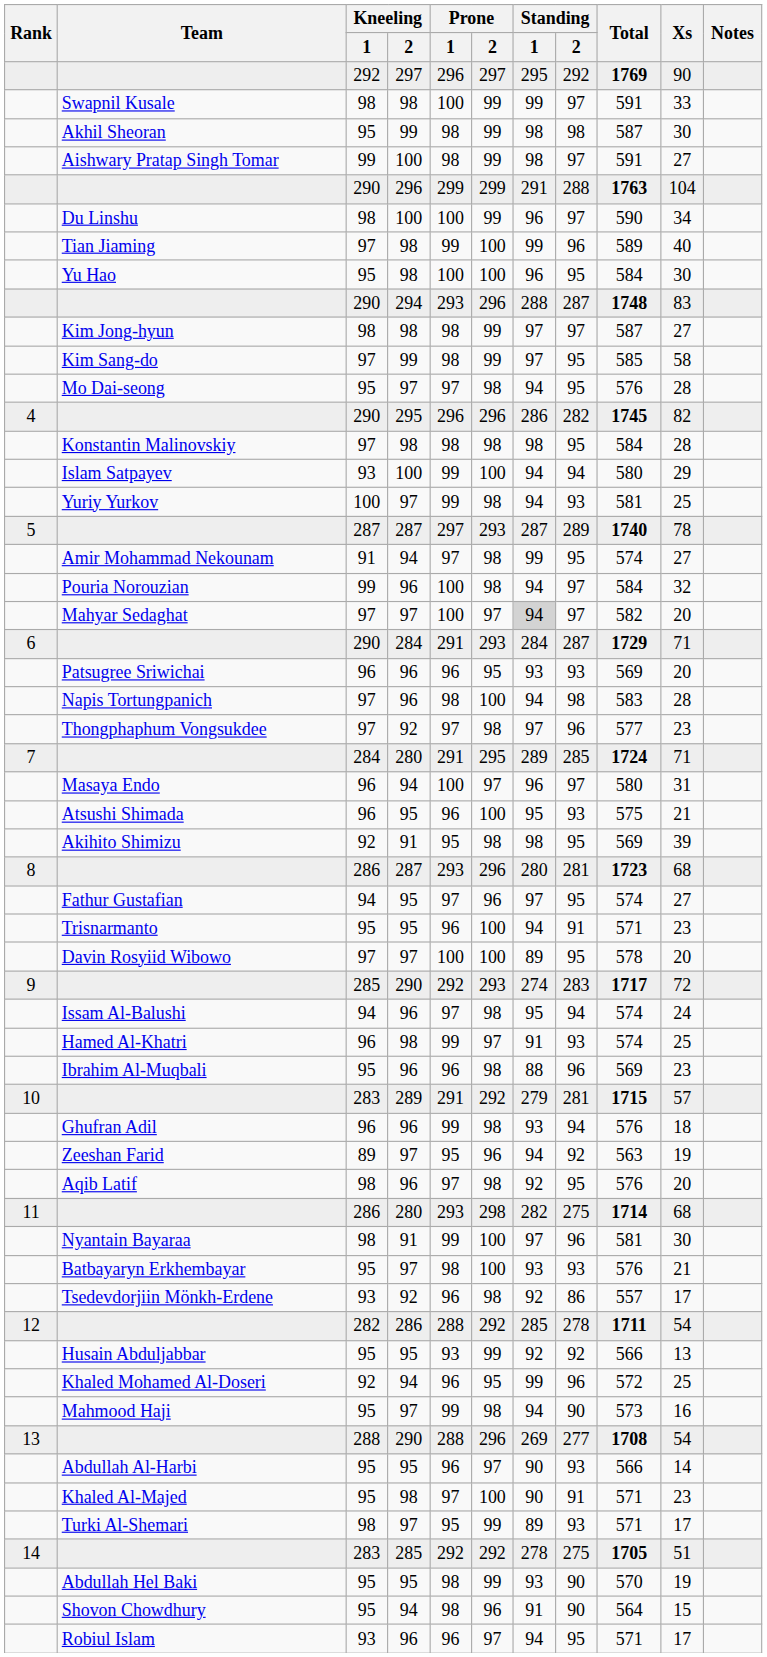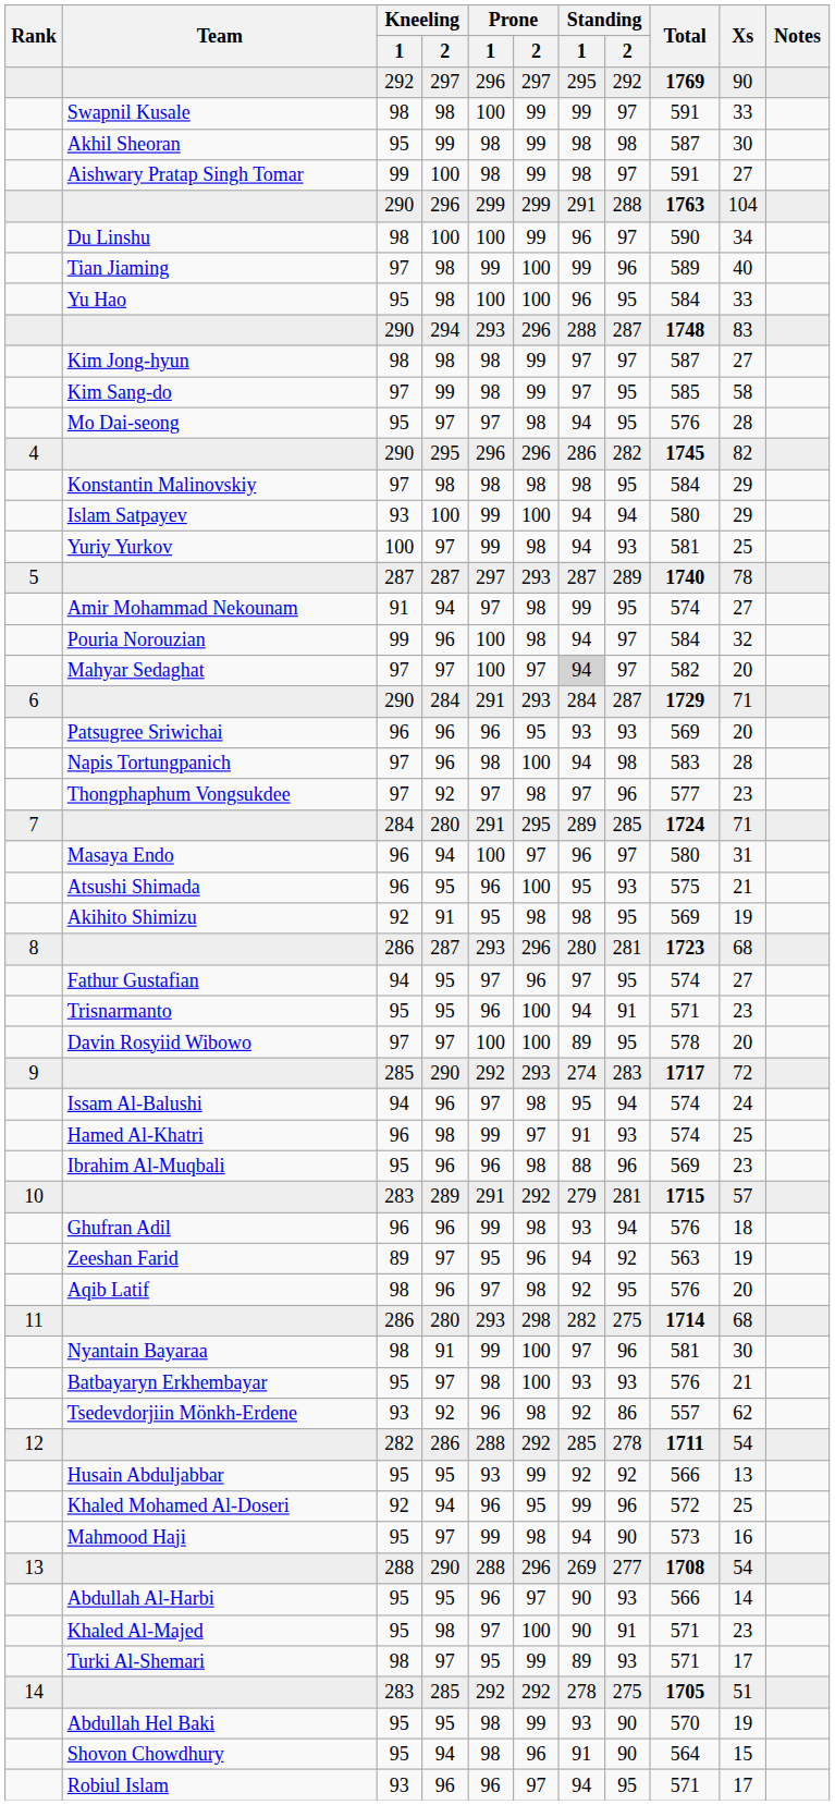 <table class="wikitable" style="text-align:center">
 <tr>
 <th rowspan=2 width=40>Rank</th>
 <th rowspan=2 width=250>Team</th>
 <th colspan=2>Kneeling</th>
 <th colspan=2>Prone</th>
 <th colspan=2>Standing</th>
 <th rowspan=2 width=50>Total</th>
 <th rowspan=2 width=30>Xs</th>
 <th rowspan=2 width=45>Notes</th>
 </tr>
 <tr>
 <th width=30>1</th>
 <th width=30>2</th>
 <th width=30>1</th>
 <th width=30>2</th>
 <th width=30>1</th>
 <th width=30>2</th>
 </tr>
 <tr bgcolor=eeeeee>
 <td></td>
 <td align=left></td>
 <td>292</td>
 <td>297</td>
 <td>296</td>
 <td>297</td>
 <td>295</td>
 <td>292</td>
 <td><strong>1769</strong></td>
 <td>90</td>
 <td></td>
 </tr>
 <tr>
 <td></td>
 <td align=left><a href='#'>Swapnil Kusale</a></td>
 <td>98</td>
 <td>98</td>
 <td>100</td>
 <td>99</td>
 <td>99</td>
 <td>97</td>
 <td>591</td>
 <td>33</td>
 <td></td>
 </tr>
 <tr>
 <td></td>
 <td align=left><a href='#'>Akhil Sheoran</a></td>
 <td>95</td>
 <td>99</td>
 <td>98</td>
 <td>99</td>
 <td>98</td>
 <td>98</td>
 <td>587</td>
 <td>30</td>
 <td></td>
 </tr>
 <tr>
 <td></td>
 <td align=left><a href='#'>Aishwary Pratap Singh Tomar</a></td>
 <td>99</td>
 <td>100</td>
 <td>98</td>
 <td>99</td>
 <td>98</td>
 <td>97</td>
 <td>591</td>
 <td>27</td>
 <td></td>
 </tr>
 <tr bgcolor=eeeeee>
 <td></td>
 <td align=left></td>
 <td>290</td>
 <td>296</td>
 <td>299</td>
 <td>299</td>
 <td>291</td>
 <td>288</td>
 <td><strong>1763</strong></td>
 <td>104</td>
 <td></td>
 </tr>
 <tr>
 <td></td>
 <td align=left><a href='#'>Du Linshu</a></td>
 <td>98</td>
 <td>100</td>
 <td>100</td>
 <td>99</td>
 <td>96</td>
 <td>97</td>
 <td>590</td>
 <td>34</td>
 <td></td>
 </tr>
 <tr>
 <td></td>
 <td align=left><a href='#'>Tian Jiaming</a></td>
 <td>97</td>
 <td>98</td>
 <td>99</td>
 <td>100</td>
 <td>99</td>
 <td>96</td>
 <td>589</td>
 <td>40</td>
 <td></td>
 </tr>
 <tr>
 <td></td>
 <td align=left><a href='#'>Yu Hao</a></td>
 <td>95</td>
 <td>98</td>
 <td>100</td>
 <td>100</td>
 <td>96</td>
 <td>95</td>
 <td>584</td>
-<td>30</td>
+<td>33</td>
 <td></td>
 </tr>
 <tr bgcolor=eeeeee>
 <td></td>
 <td align=left></td>
 <td>290</td>
 <td>294</td>
 <td>293</td>
 <td>296</td>
 <td>288</td>
 <td>287</td>
 <td><strong>1748</strong></td>
 <td>83</td>
 <td></td>
 </tr>
 <tr>
 <td></td>
 <td align=left><a href='#'>Kim Jong-hyun</a></td>
 <td>98</td>
 <td>98</td>
 <td>98</td>
 <td>99</td>
 <td>97</td>
 <td>97</td>
 <td>587</td>
 <td>27</td>
 <td></td>
 </tr>
 <tr>
 <td></td>
 <td align=left><a href='#'>Kim Sang-do</a></td>
 <td>97</td>
 <td>99</td>
 <td>98</td>
 <td>99</td>
 <td>97</td>
 <td>95</td>
 <td>585</td>
 <td>58</td>
 <td></td>
 </tr>
 <tr>
 <td></td>
 <td align=left><a href='#'>Mo Dai-seong</a></td>
 <td>95</td>
 <td>97</td>
 <td>97</td>
 <td>98</td>
 <td>94</td>
 <td>95</td>
 <td>576</td>
 <td>28</td>
 <td></td>
 </tr>
 <tr bgcolor=eeeeee>
 <td>4</td>
 <td align=left></td>
 <td>290</td>
 <td>295</td>
 <td>296</td>
 <td>296</td>
 <td>286</td>
 <td>282</td>
 <td><strong>1745</strong></td>
 <td>82</td>
 <td></td>
 </tr>
 <tr>
 <td></td>
 <td align=left><a href='#'>Konstantin Malinovskiy</a></td>
 <td>97</td>
 <td>98</td>
 <td>98</td>
 <td>98</td>
 <td>98</td>
 <td>95</td>
 <td>584</td>
-<td>28</td>
+<td>29</td>
 <td></td>
 </tr>
 <tr>
 <td></td>
 <td align=left><a href='#'>Islam Satpayev</a></td>
 <td>93</td>
 <td>100</td>
 <td>99</td>
 <td>100</td>
 <td>94</td>
 <td>94</td>
 <td>580</td>
 <td>29</td>
 <td></td>
 </tr>
 <tr>
 <td></td>
 <td align=left><a href='#'>Yuriy Yurkov</a></td>
 <td>100</td>
 <td>97</td>
 <td>99</td>
 <td>98</td>
 <td>94</td>
 <td>93</td>
 <td>581</td>
 <td>25</td>
 <td></td>
 </tr>
 <tr bgcolor=eeeeee>
 <td>5</td>
 <td align=left></td>
 <td>287</td>
 <td>287</td>
 <td>297</td>
 <td>293</td>
 <td>287</td>
 <td>289</td>
 <td><strong>1740</strong></td>
 <td>78</td>
 <td></td>
 </tr>
 <tr>
 <td></td>
 <td align=left><a href='#'>Amir Mohammad Nekounam</a></td>
 <td>91</td>
 <td>94</td>
 <td>97</td>
 <td>98</td>
 <td>99</td>
 <td>95</td>
 <td>574</td>
 <td>27</td>
 <td></td>
 </tr>
 <tr>
 <td></td>
 <td align=left><a href='#'>Pouria Norouzian</a></td>
 <td>99</td>
 <td>96</td>
 <td>100</td>
 <td>98</td>
 <td>94</td>
 <td>97</td>
 <td>584</td>
 <td>32</td>
 <td></td>
 </tr>
 <tr>
 <td></td>
 <td align=left><a href='#'>Mahyar Sedaghat</a></td>
 <td>97</td>
 <td>97</td>
 <td>100</td>
 <td>97</td>
 <td style="background: lightgrey;">94</td>
 <td>97</td>
 <td>582</td>
 <td>20</td>
 <td></td>
 </tr>
 <tr bgcolor=eeeeee>
 <td>6</td>
 <td align=left></td>
 <td>290</td>
 <td>284</td>
 <td>291</td>
 <td>293</td>
 <td>284</td>
 <td>287</td>
 <td><strong>1729</strong></td>
 <td>71</td>
 <td></td>
 </tr>
 <tr>
 <td></td>
 <td align=left><a href='#'>Patsugree Sriwichai</a></td>
 <td>96</td>
 <td>96</td>
 <td>96</td>
 <td>95</td>
 <td>93</td>
 <td>93</td>
 <td>569</td>
 <td>20</td>
 <td></td>
 </tr>
 <tr>
 <td></td>
 <td align=left><a href='#'>Napis Tortungpanich</a></td>
 <td>97</td>
 <td>96</td>
 <td>98</td>
 <td>100</td>
 <td>94</td>
 <td>98</td>
 <td>583</td>
 <td>28</td>
 <td></td>
 </tr>
 <tr>
 <td></td>
 <td align=left><a href='#'>Thongphaphum Vongsukdee</a></td>
 <td>97</td>
 <td>92</td>
 <td>97</td>
 <td>98</td>
 <td>97</td>
 <td>96</td>
 <td>577</td>
 <td>23</td>
 <td></td>
 </tr>
 <tr bgcolor=eeeeee>
 <td>7</td>
 <td align=left></td>
 <td>284</td>
 <td>280</td>
 <td>291</td>
 <td>295</td>
 <td>289</td>
 <td>285</td>
 <td><strong>1724</strong></td>
 <td>71</td>
 <td></td>
 </tr>
 <tr>
 <td></td>
 <td align=left><a href='#'>Masaya Endo</a></td>
 <td>96</td>
 <td>94</td>
 <td>100</td>
 <td>97</td>
 <td>96</td>
 <td>97</td>
 <td>580</td>
 <td>31</td>
 <td></td>
 </tr>
 <tr>
 <td></td>
 <td align=left><a href='#'>Atsushi Shimada</a></td>
 <td>96</td>
 <td>95</td>
 <td>96</td>
 <td>100</td>
 <td>95</td>
 <td>93</td>
 <td>575</td>
 <td>21</td>
 <td></td>
 </tr>
 <tr>
 <td></td>
 <td align=left><a href='#'>Akihito Shimizu</a></td>
 <td>92</td>
 <td>91</td>
 <td>95</td>
 <td>98</td>
 <td>98</td>
 <td>95</td>
 <td>569</td>
-<td>39</td>
+<td>19</td>
 <td></td>
 </tr>
 <tr bgcolor=eeeeee>
 <td>8</td>
 <td align=left></td>
 <td>286</td>
 <td>287</td>
 <td>293</td>
 <td>296</td>
 <td>280</td>
 <td>281</td>
 <td><strong>1723</strong></td>
 <td>68</td>
 <td></td>
 </tr>
 <tr>
 <td></td>
 <td align=left><a href='#'>Fathur Gustafian</a></td>
 <td>94</td>
 <td>95</td>
 <td>97</td>
 <td>96</td>
 <td>97</td>
 <td>95</td>
 <td>574</td>
 <td>27</td>
 <td></td>
 </tr>
 <tr>
 <td></td>
 <td align=left><a href='#'>Trisnarmanto</a></td>
 <td>95</td>
 <td>95</td>
 <td>96</td>
 <td>100</td>
 <td>94</td>
 <td>91</td>
 <td>571</td>
 <td>23</td>
 <td></td>
 </tr>
 <tr>
 <td></td>
 <td align=left><a href='#'>Davin Rosyiid Wibowo</a></td>
 <td>97</td>
 <td>97</td>
 <td>100</td>
 <td>100</td>
 <td>89</td>
 <td>95</td>
 <td>578</td>
 <td>20</td>
 <td></td>
 </tr>
 <tr bgcolor=eeeeee>
 <td>9</td>
 <td align=left></td>
 <td>285</td>
 <td>290</td>
 <td>292</td>
 <td>293</td>
 <td>274</td>
 <td>283</td>
 <td><strong>1717</strong></td>
 <td>72</td>
 <td></td>
 </tr>
 <tr>
 <td></td>
 <td align=left><a href='#'>Issam Al-Balushi</a></td>
 <td>94</td>
 <td>96</td>
 <td>97</td>
 <td>98</td>
 <td>95</td>
 <td>94</td>
 <td>574</td>
 <td>24</td>
 <td></td>
 </tr>
 <tr>
 <td></td>
 <td align=left><a href='#'>Hamed Al-Khatri</a></td>
 <td>96</td>
 <td>98</td>
 <td>99</td>
 <td>97</td>
 <td>91</td>
 <td>93</td>
 <td>574</td>
 <td>25</td>
 <td></td>
 </tr>
 <tr>
 <td></td>
 <td align=left><a href='#'>Ibrahim Al-Muqbali</a></td>
 <td>95</td>
 <td>96</td>
 <td>96</td>
 <td>98</td>
 <td>88</td>
 <td>96</td>
 <td>569</td>
 <td>23</td>
 <td></td>
 </tr>
 <tr bgcolor=eeeeee>
 <td>10</td>
 <td align=left></td>
 <td>283</td>
 <td>289</td>
 <td>291</td>
 <td>292</td>
 <td>279</td>
 <td>281</td>
 <td><strong>1715</strong></td>
 <td>57</td>
 <td></td>
 </tr>
 <tr>
 <td></td>
 <td align=left><a href='#'>Ghufran Adil</a></td>
 <td>96</td>
 <td>96</td>
 <td>99</td>
 <td>98</td>
 <td>93</td>
 <td>94</td>
 <td>576</td>
 <td>18</td>
 <td></td>
 </tr>
 <tr>
 <td></td>
 <td align=left><a href='#'>Zeeshan Farid</a></td>
 <td>89</td>
 <td>97</td>
 <td>95</td>
 <td>96</td>
 <td>94</td>
 <td>92</td>
 <td>563</td>
 <td>19</td>
 <td></td>
 </tr>
 <tr>
 <td></td>
 <td align=left><a href='#'>Aqib Latif</a></td>
 <td>98</td>
 <td>96</td>
 <td>97</td>
 <td>98</td>
 <td>92</td>
 <td>95</td>
 <td>576</td>
 <td>20</td>
 <td></td>
 </tr>
 <tr bgcolor=eeeeee>
 <td>11</td>
 <td align=left></td>
 <td>286</td>
 <td>280</td>
 <td>293</td>
 <td>298</td>
 <td>282</td>
 <td>275</td>
 <td><strong>1714</strong></td>
 <td>68</td>
 <td></td>
 </tr>
 <tr>
 <td></td>
 <td align=left><a href='#'>Nyantain Bayaraa</a></td>
 <td>98</td>
 <td>91</td>
 <td>99</td>
 <td>100</td>
 <td>97</td>
 <td>96</td>
 <td>581</td>
 <td>30</td>
 <td></td>
 </tr>
 <tr>
 <td></td>
 <td align=left><a href='#'>Batbayaryn Erkhembayar</a></td>
 <td>95</td>
 <td>97</td>
 <td>98</td>
 <td>100</td>
 <td>93</td>
 <td>93</td>
 <td>576</td>
 <td>21</td>
 <td></td>
 </tr>
 <tr>
 <td></td>
 <td align=left><a href='#'>Tsedevdorjiin Mönkh-Erdene</a></td>
 <td>93</td>
 <td>92</td>
 <td>96</td>
 <td>98</td>
 <td>92</td>
 <td>86</td>
 <td>557</td>
-<td>17</td>
+<td>62</td>
 <td></td>
 </tr>
 <tr bgcolor=eeeeee>
 <td>12</td>
 <td align=left></td>
 <td>282</td>
 <td>286</td>
 <td>288</td>
 <td>292</td>
 <td>285</td>
 <td>278</td>
 <td><strong>1711</strong></td>
 <td>54</td>
 <td></td>
 </tr>
 <tr>
 <td></td>
 <td align=left><a href='#'>Husain Abduljabbar</a></td>
 <td>95</td>
 <td>95</td>
 <td>93</td>
 <td>99</td>
 <td>92</td>
 <td>92</td>
 <td>566</td>
 <td>13</td>
 <td></td>
 </tr>
 <tr>
 <td></td>
 <td align=left><a href='#'>Khaled Mohamed Al-Doseri</a></td>
 <td>92</td>
 <td>94</td>
 <td>96</td>
 <td>95</td>
 <td>99</td>
 <td>96</td>
 <td>572</td>
 <td>25</td>
 <td></td>
 </tr>
 <tr>
 <td></td>
 <td align=left><a href='#'>Mahmood Haji</a></td>
 <td>95</td>
 <td>97</td>
 <td>99</td>
 <td>98</td>
 <td>94</td>
 <td>90</td>
 <td>573</td>
 <td>16</td>
 <td></td>
 </tr>
 <tr bgcolor=eeeeee>
 <td>13</td>
 <td align=left></td>
 <td>288</td>
 <td>290</td>
 <td>288</td>
 <td>296</td>
 <td>269</td>
 <td>277</td>
 <td><strong>1708</strong></td>
 <td>54</td>
 <td></td>
 </tr>
 <tr>
 <td></td>
 <td align=left><a href='#'>Abdullah Al-Harbi</a></td>
 <td>95</td>
 <td>95</td>
 <td>96</td>
 <td>97</td>
 <td>90</td>
 <td>93</td>
 <td>566</td>
 <td>14</td>
 <td></td>
 </tr>
 <tr>
 <td></td>
 <td align=left><a href='#'>Khaled Al-Majed</a></td>
 <td>95</td>
 <td>98</td>
 <td>97</td>
 <td>100</td>
 <td>90</td>
 <td>91</td>
 <td>571</td>
 <td>23</td>
 <td></td>
 </tr>
 <tr>
 <td></td>
 <td align=left><a href='#'>Turki Al-Shemari</a></td>
 <td>98</td>
 <td>97</td>
 <td>95</td>
 <td>99</td>
 <td>89</td>
 <td>93</td>
 <td>571</td>
 <td>17</td>
 <td></td>
 </tr>
 <tr bgcolor=eeeeee>
 <td>14</td>
 <td align=left></td>
 <td>283</td>
 <td>285</td>
 <td>292</td>
 <td>292</td>
 <td>278</td>
 <td>275</td>
 <td><strong>1705</strong></td>
 <td>51</td>
 <td></td>
 </tr>
 <tr>
 <td></td>
 <td align=left><a href='#'>Abdullah Hel Baki</a></td>
 <td>95</td>
 <td>95</td>
 <td>98</td>
 <td>99</td>
 <td>93</td>
 <td>90</td>
 <td>570</td>
 <td>19</td>
 <td></td>
 </tr>
 <tr>
 <td></td>
 <td align=left><a href='#'>Shovon Chowdhury</a></td>
 <td>95</td>
 <td>94</td>
 <td>98</td>
 <td>96</td>
 <td>91</td>
 <td>90</td>
 <td>564</td>
 <td>15</td>
 <td></td>
 </tr>
 <tr>
 <td></td>
 <td align=left><a href='#'>Robiul Islam</a></td>
 <td>93</td>
 <td>96</td>
 <td>96</td>
 <td>97</td>
 <td>94</td>
 <td>95</td>
 <td>571</td>
 <td>17</td>
 <td></td>
 </tr>
 </table>
